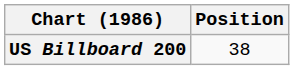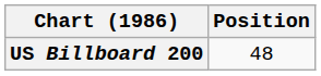 <table class="wikitable plainrowheaders" style="text-align:center">
 <tr>
 <th scope="col">Chart (1986)</th>
 <th scope="col">Position</th>
 </tr>
 <tr>
 <th scope="row">US <em>Billboard</em> 200</th>
-<td>38</td>
+<td>48</td>
 </tr>
 </table>
